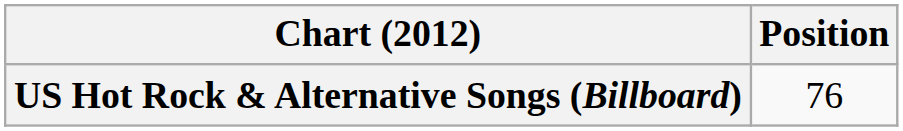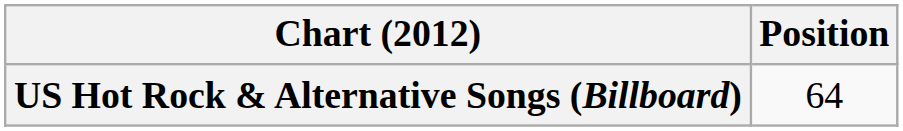 <table class="wikitable plainrowheaders" style="text-align:center">
 <tr>
 <th scope="col">Chart (2012)</th>
 <th scope="col">Position</th>
 </tr>
 <tr>
 <th scope="row">US Hot Rock & Alternative Songs (<em>Billboard</em>)</th>
-<td>76</td>
+<td>64</td>
 </tr>
 </table>
